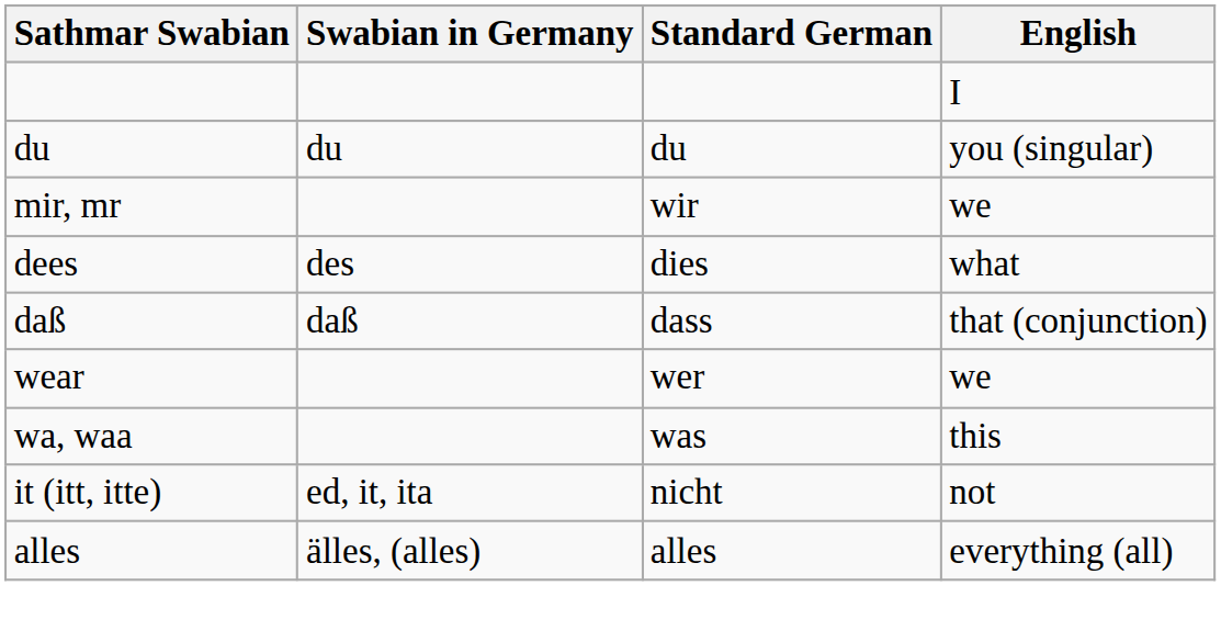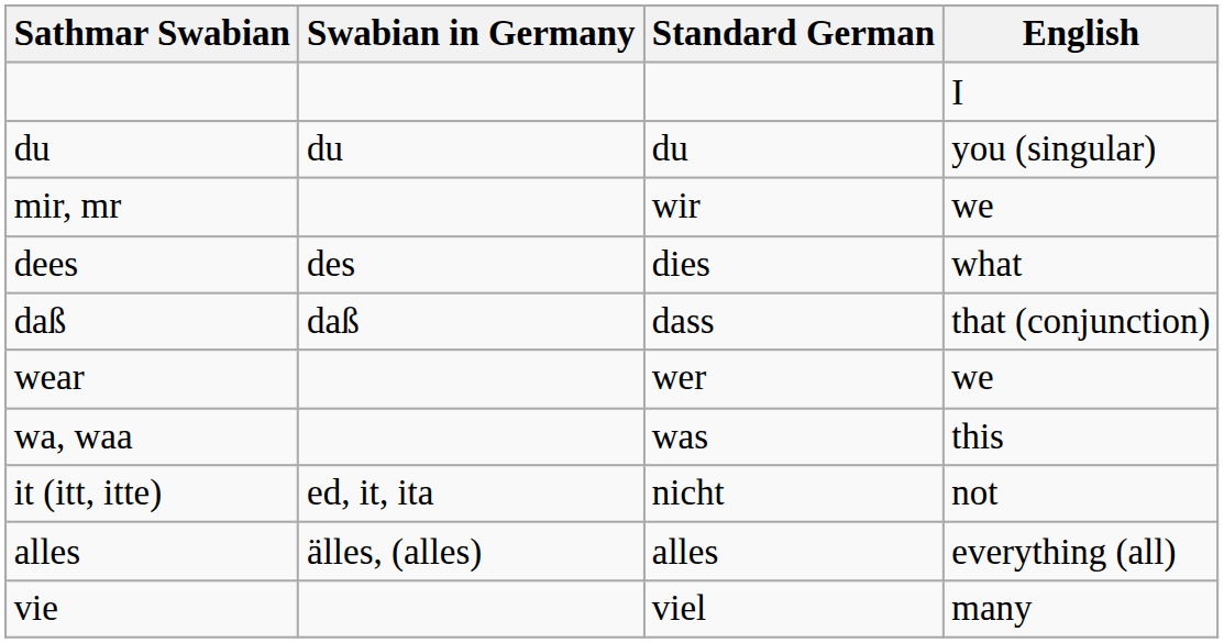 <table class="wikitable">
 <tr>
 <th>Sathmar Swabian</th>
 <th>Swabian in Germany</th>
 <th>Standard German</th>
 <th>English</th>
 </tr>
 <tr>
 <td></td>
 <td></td>
 <td></td>
 <td>I</td>
 </tr>
 <tr>
 <td>du</td>
 <td>du</td>
 <td>du</td>
 <td>you (singular)</td>
 </tr>
 <tr>
 <td>mir, mr</td>
 <td></td>
 <td>wir</td>
 <td>we</td>
 </tr>
 <tr>
 <td>dees</td>
 <td>des</td>
 <td>dies</td>
 <td>what</td>
 </tr>
 <tr>
 <td>daß</td>
 <td>daß</td>
 <td>dass</td>
 <td>that (conjunction)</td>
 </tr>
 <tr>
 <td>wear</td>
 <td></td>
 <td>wer</td>
 <td>we</td>
 </tr>
 <tr>
 <td>wa, waa</td>
 <td></td>
 <td>was</td>
 <td>this</td>
 </tr>
 <tr>
 <td>it (itt, itte)</td>
 <td>ed, it, ita</td>
 <td>nicht</td>
 <td>not</td>
 </tr>
 <tr>
 <td>alles</td>
 <td>älles, (alles)</td>
 <td>alles</td>
 <td>everything (all)</td>
 </tr>
+<tr>
+<td>vie</td>
+<td></td>
+<td>viel</td>
+<td>many</td>
+</tr>
 </table>
